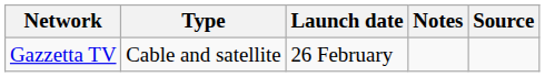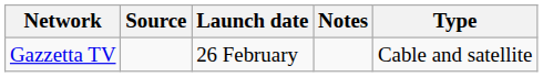 <table class="wikitable sortable">
 <tr>
 <th>Network</th>
-<th>Type</th>
+<th>Source</th>
 <th>Launch date</th>
 <th>Notes</th>
-<th>Source</th>
+<th>Type</th>
 </tr>
 <tr>
 <td><a href='#'>Gazzetta TV</a></td>
-<td>Cable and satellite</td>
+<td></td>
 <td>26 February</td>
 <td></td>
-<td></td>
+<td>Cable and satellite</td>
 </tr>
 </table>
